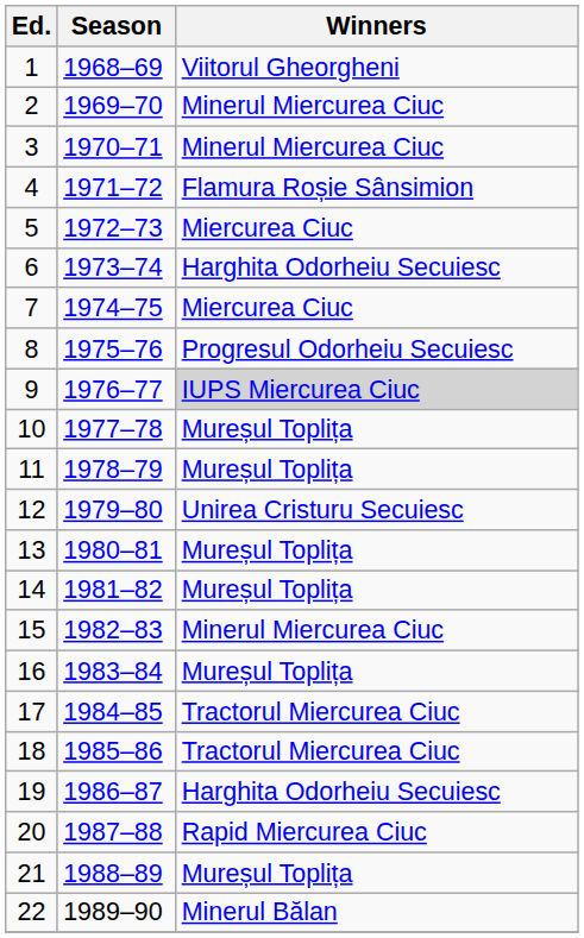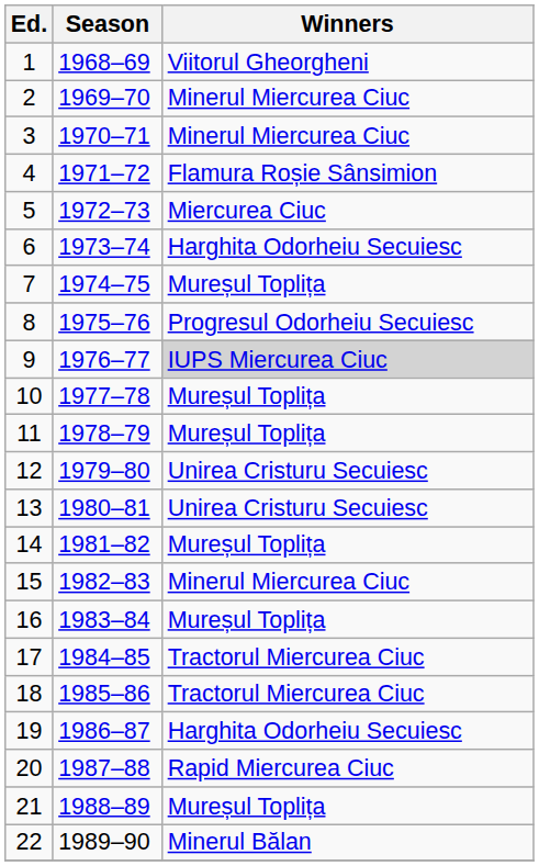 <table class="wikitable" style="font-size:90%">
 <tr>
 <th><abbr>Ed.</abbr></th>
 <th width="60">Season</th>
 <th width="220">Winners</th>
 </tr>
 <tr>
 <td align=center>1</td>
 <td><a href='#'>1968–69</a></td>
 <td><a href='#'>Viitorul Gheorgheni</a></td>
 </tr>
 <tr>
 <td align=center>2</td>
 <td><a href='#'>1969–70</a></td>
 <td><a href='#'>Minerul Miercurea Ciuc</a></td>
 </tr>
 <tr>
 <td align=center>3</td>
 <td><a href='#'>1970–71</a></td>
 <td><a href='#'>Minerul Miercurea Ciuc</a></td>
 </tr>
 <tr>
 <td align=center>4</td>
 <td><a href='#'>1971–72</a></td>
 <td><a href='#'>Flamura Roșie Sânsimion</a></td>
 </tr>
 <tr>
 <td align=center>5</td>
 <td><a href='#'>1972–73</a></td>
 <td><a href='#'>Miercurea Ciuc</a></td>
 </tr>
 <tr>
 <td align=center>6</td>
 <td><a href='#'>1973–74</a></td>
 <td><a href='#'>Harghita Odorheiu Secuiesc</a></td>
 </tr>
 <tr>
 <td align=center>7</td>
 <td><a href='#'>1974–75</a></td>
-<td><a href='#'>Miercurea Ciuc</a></td>
+<td><a href='#'>Mureșul Toplița</a></td>
 </tr>
 <tr>
 <td align=center>8</td>
 <td><a href='#'>1975–76</a></td>
 <td><a href='#'>Progresul Odorheiu Secuiesc</a></td>
 </tr>
 <tr>
 <td align=center>9</td>
 <td><a href='#'>1976–77</a></td>
 <td style="background: lightgrey;"><a href='#'>IUPS Miercurea Ciuc</a></td>
 </tr>
 <tr>
 <td align=center>10</td>
 <td><a href='#'>1977–78</a></td>
 <td><a href='#'>Mureșul Toplița</a></td>
 </tr>
 <tr>
 <td align=center>11</td>
 <td><a href='#'>1978–79</a></td>
 <td><a href='#'>Mureșul Toplița</a></td>
 </tr>
 <tr>
 <td align=center>12</td>
 <td><a href='#'>1979–80</a></td>
 <td><a href='#'>Unirea Cristuru Secuiesc</a></td>
 </tr>
 <tr>
 <td align=center>13</td>
 <td><a href='#'>1980–81</a></td>
-<td><a href='#'>Mureșul Toplița</a></td>
+<td><a href='#'>Unirea Cristuru Secuiesc</a></td>
 </tr>
 <tr>
 <td align=center>14</td>
 <td><a href='#'>1981–82</a></td>
 <td><a href='#'>Mureșul Toplița</a></td>
 </tr>
 <tr>
 <td align=center>15</td>
 <td><a href='#'>1982–83</a></td>
 <td><a href='#'>Minerul Miercurea Ciuc</a></td>
 </tr>
 <tr>
 <td align=center>16</td>
 <td><a href='#'>1983–84</a></td>
 <td><a href='#'>Mureșul Toplița</a></td>
 </tr>
 <tr>
 <td align=center>17</td>
 <td><a href='#'>1984–85</a></td>
 <td><a href='#'>Tractorul Miercurea Ciuc</a></td>
 </tr>
 <tr>
 <td align=center>18</td>
 <td><a href='#'>1985–86</a></td>
 <td><a href='#'>Tractorul Miercurea Ciuc</a></td>
 </tr>
 <tr>
 <td align=center>19</td>
 <td><a href='#'>1986–87</a></td>
 <td><a href='#'>Harghita Odorheiu Secuiesc</a></td>
 </tr>
 <tr>
 <td align=center>20</td>
 <td><a href='#'>1987–88</a></td>
 <td><a href='#'>Rapid Miercurea Ciuc</a></td>
 </tr>
 <tr>
 <td align=center>21</td>
 <td><a href='#'>1988–89</a></td>
 <td><a href='#'>Mureșul Toplița</a></td>
 </tr>
 <tr>
 <td align=center>22</td>
 <td>1989–90</td>
 <td><a href='#'>Minerul Bălan</a></td>
 </tr>
 <tr>
 </tr>
 </table>
